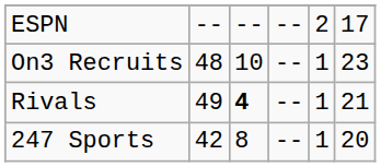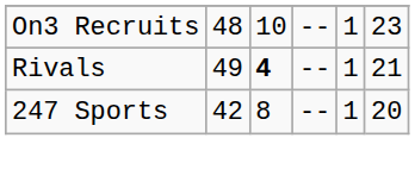 <table class="wikitable">
 <tr>
-</tr>
-<tr>
-<td>ESPN </td>
-<td>--</td>
-<td>--</td>
-<td>--</td>
-<td>2</td>
-<td>17</td>
 </tr>
 <tr>
 <td>On3 Recruits </td>
 <td>48</td>
 <td>10</td>
 <td>--</td>
 <td>1</td>
 <td>23</td>
 </tr>
 <tr>
 <td>Rivals </td>
 <td>49</td>
 <td><strong>4</strong></td>
 <td>--</td>
 <td>1</td>
 <td>21</td>
 </tr>
 <tr>
 <td>247 Sports </td>
 <td>42</td>
 <td>8</td>
 <td>--</td>
 <td>1</td>
 <td>20</td>
 </tr>
 </table>
